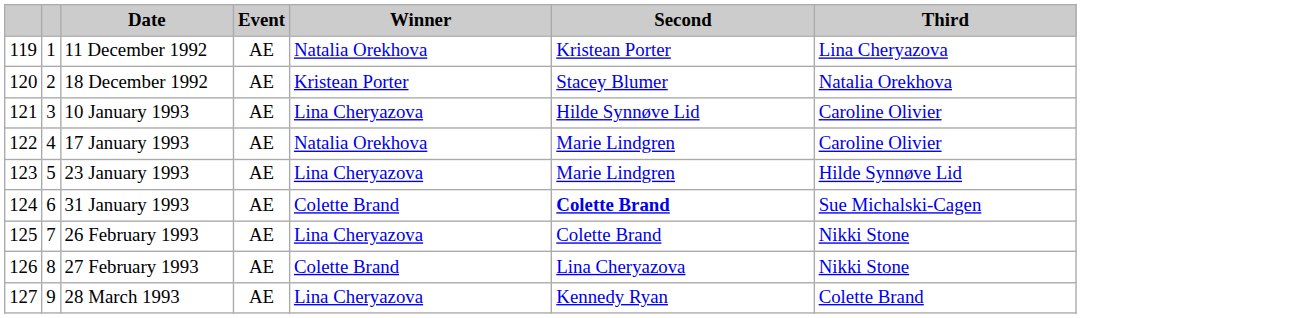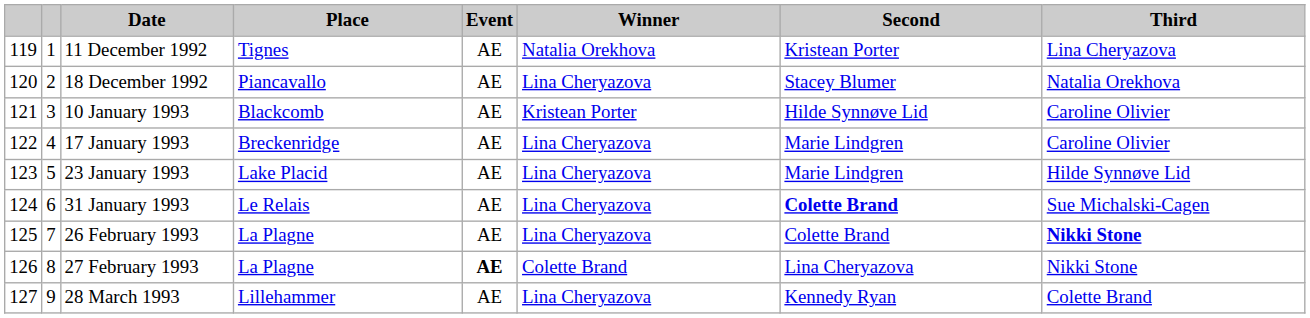 <table class="wikitable plainrowheaders" style="background:#fff; font-size:86%; line-height:16px; border:grey solid 1px; border-collapse:collapse;">
 <tr style="background:#ccc; text-align:center;">
 <th scope="col" style="background:#ccc; width=20 px;"></th>
 <th scope="col" style="background:#ccc; width=30 px;"></th>
 <th scope="col" style="background:#ccc; width:120px;">Date</th>
+<th scope="col" style="background:#ccc; width:160px;">Place</th>
 <th scope="col" style="background:#ccc; width:15px;">Event</th>
 <th scope="col" style="background:#ccc; width:185px;">Winner</th>
 <th scope="col" style="background:#ccc; width:185px;">Second</th>
 <th scope="col" style="background:#ccc; width:185px;">Third</th>
 </tr>
 <tr>
 <td align=center>119</td>
 <td align=center>1</td>
 <td>11 December 1992</td>
+<td> <a href='#'>Tignes</a></td>
 <td align=center>AE</td>
 <td> <a href='#'>Natalia Orekhova</a></td>
 <td> <a href='#'>Kristean Porter</a></td>
 <td> <a href='#'>Lina Cheryazova</a></td>
 </tr>
 <tr>
 <td align=center>120</td>
 <td align=center>2</td>
 <td>18 December 1992</td>
+<td> <a href='#'>Piancavallo</a></td>
 <td align=center>AE</td>
-<td> <a href='#'>Kristean Porter</a></td>
+<td> <a href='#'>Lina Cheryazova</a></td>
 <td> <a href='#'>Stacey Blumer</a></td>
 <td> <a href='#'>Natalia Orekhova</a></td>
 </tr>
 <tr>
 <td align=center>121</td>
 <td align=center>3</td>
 <td>10 January 1993</td>
+<td> <a href='#'>Blackcomb</a></td>
 <td align=center>AE</td>
-<td> <a href='#'>Lina Cheryazova</a></td>
+<td> <a href='#'>Kristean Porter</a></td>
 <td> <a href='#'>Hilde Synnøve Lid</a></td>
 <td> <a href='#'>Caroline Olivier</a></td>
 </tr>
 <tr>
 <td align=center>122</td>
 <td align=center>4</td>
 <td>17 January 1993</td>
+<td> <a href='#'>Breckenridge</a></td>
 <td align=center>AE</td>
-<td> <a href='#'>Natalia Orekhova</a></td>
+<td> <a href='#'>Lina Cheryazova</a></td>
 <td> <a href='#'>Marie Lindgren</a></td>
 <td> <a href='#'>Caroline Olivier</a></td>
 </tr>
 <tr>
 <td align=center>123</td>
 <td align=center>5</td>
 <td>23 January 1993</td>
+<td> <a href='#'>Lake Placid</a></td>
 <td align=center>AE</td>
 <td> <a href='#'>Lina Cheryazova</a></td>
 <td> <a href='#'>Marie Lindgren</a></td>
 <td> <a href='#'>Hilde Synnøve Lid</a></td>
 </tr>
 <tr>
 <td align=center>124</td>
 <td align=center>6</td>
 <td>31 January 1993</td>
+<td> <a href='#'>Le Relais</a></td>
 <td align=center>AE</td>
-<td> <a href='#'>Colette Brand</a></td>
+<td> <a href='#'>Lina Cheryazova</a></td>
 <td><strong> <a href='#'>Colette Brand</a></strong></td>
 <td> <a href='#'>Sue Michalski-Cagen</a></td>
 </tr>
 <tr>
 <td align=center>125</td>
 <td align=center>7</td>
 <td>26 February 1993</td>
+<td> <a href='#'>La Plagne</a></td>
 <td align=center>AE</td>
 <td> <a href='#'>Lina Cheryazova</a></td>
 <td> <a href='#'>Colette Brand</a></td>
-<td> <a href='#'>Nikki Stone</a></td>
+<td><strong> <a href='#'>Nikki Stone</a></strong></td>
 </tr>
 <tr>
 <td align=center>126</td>
 <td align=center>8</td>
 <td>27 February 1993</td>
-<td align=center>AE</td>
+<td> <a href='#'>La Plagne</a></td>
+<td align=center><strong>AE</strong></td>
 <td> <a href='#'>Colette Brand</a></td>
 <td> <a href='#'>Lina Cheryazova</a></td>
 <td> <a href='#'>Nikki Stone</a></td>
 </tr>
 <tr>
 <td align=center>127</td>
 <td align=center>9</td>
 <td>28 March 1993</td>
+<td> <a href='#'>Lillehammer</a></td>
 <td align=center>AE</td>
 <td> <a href='#'>Lina Cheryazova</a></td>
 <td> <a href='#'>Kennedy Ryan</a></td>
 <td> <a href='#'>Colette Brand</a></td>
 </tr>
 </table>
